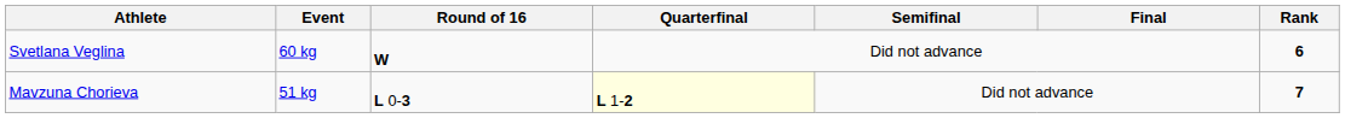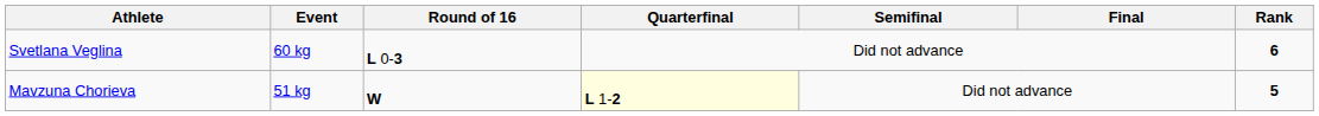 <table class="wikitable" width="98%" style="text-align:left; font-size:90%">
 <tr>
 <th width="17%">Athlete</th>
 <th width="6%">Event</th>
 <th width="14%">Round of 16</th>
 <th width="14%">Quarterfinal</th>
 <th width="14%">Semifinal</th>
 <th width="14%">Final</th>
 <th width="5%">Rank</th>
 </tr>
 <tr>
 <td><a href='#'>Svetlana Veglina</a></td>
 <td><a href='#'>60 kg</a></td>
-<td> <br><strong>W</strong> <strong></strong></td>
+<td> <br><strong>L</strong> 0-<strong>3</strong></td>
 <td colspan=3 align=center>Did not advance</td>
 <td align=center><strong>6</strong></td>
 </tr>
 <tr>
 <td><a href='#'>Mavzuna Chorieva</a></td>
 <td><a href='#'>51 kg</a></td>
-<td> <br><strong>L</strong> 0-<strong>3</strong></td>
+<td> <br><strong>W</strong> <strong></strong></td>
 <td style="background: lightyellow;"> <br><strong>L</strong> 1-<strong>2</strong></td>
 <td colspan=2 align=center>Did not advance</td>
-<td align=center><strong>7</strong></td>
+<td align=center><strong>5</strong></td>
 </tr>
 </table>
